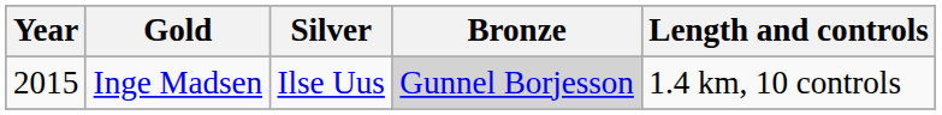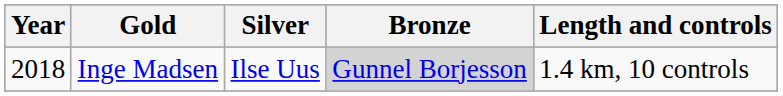 <table class="wikitable">
 <tr>
 <th>Year</th>
 <th>Gold</th>
 <th>Silver</th>
 <th>Bronze</th>
 <th>Length and controls</th>
 </tr>
 <tr>
-<td>2015</td>
+<td>2018</td>
 <td> <a href='#'>Inge Madsen</a></td>
 <td> <a href='#'>Ilse Uus</a></td>
 <td style="background: lightgrey;"> <a href='#'>Gunnel Borjesson</a></td>
 <td>1.4 km, 10 controls</td>
 </tr>
 </table>
